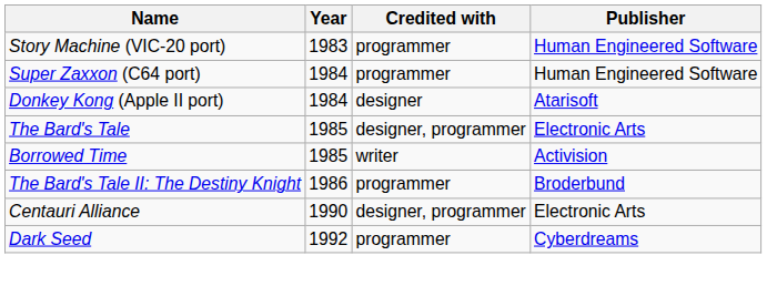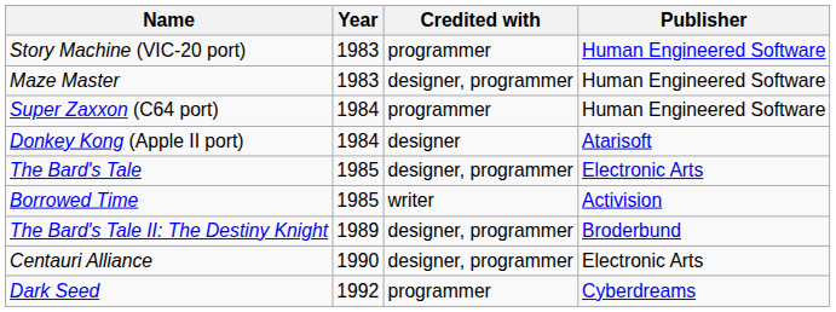 <table class="wikitable sortable" border="1">
 <tr>
 <th scope="col">Name</th>
 <th scope="col">Year</th>
 <th scope="col">Credited with</th>
 <th scope="col">Publisher</th>
 </tr>
 <tr>
 <td><em>Story Machine</em> (VIC-20 port)</td>
 <td>1983</td>
 <td>programmer</td>
 <td><a href='#'>Human Engineered Software</a></td>
+</tr>
+<tr>
+<td><em>Maze Master</em></td>
+<td>1983</td>
+<td>designer, programmer</td>
+<td>Human Engineered Software</td>
 </tr>
 <tr>
 <td><em><a href='#'>Super Zaxxon</a></em> (C64 port)</td>
 <td>1984</td>
 <td>programmer</td>
 <td>Human Engineered Software</td>
 </tr>
 <tr>
 <td><em><a href='#'>Donkey Kong</a></em> (Apple II port)</td>
 <td>1984</td>
 <td>designer</td>
 <td><a href='#'>Atarisoft</a></td>
 </tr>
 <tr>
 <td><em><a href='#'>The Bard's Tale</a></em></td>
 <td>1985</td>
 <td>designer, programmer</td>
 <td><a href='#'>Electronic Arts</a></td>
 </tr>
 <tr>
 <td><em><a href='#'>Borrowed Time</a></em></td>
 <td>1985</td>
 <td>writer</td>
 <td><a href='#'>Activision</a></td>
 </tr>
 <tr>
 <td><em><a href='#'>The Bard's Tale II: The Destiny Knight</a></em></td>
-<td>1986</td>
-<td>programmer</td>
+<td>1989</td>
+<td>designer, programmer</td>
 <td><a href='#'>Broderbund</a></td>
 </tr>
 <tr>
 <td><em>Centauri Alliance</em></td>
 <td>1990</td>
 <td>designer, programmer</td>
 <td>Electronic Arts</td>
 </tr>
 <tr>
 <td><em><a href='#'>Dark Seed</a></em></td>
 <td>1992</td>
 <td>programmer</td>
 <td><a href='#'>Cyberdreams</a></td>
 </tr>
 </table>
